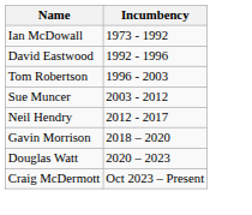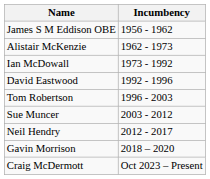 <table class="wikitable sortable">
 <tr>
 <th>Name</th>
 <th>Incumbency</th>
+</tr>
+<tr>
+<td>James S M Eddison OBE</td>
+<td>1956 - 1962</td>
+</tr>
+<tr>
+<td>Alistair McKenzie</td>
+<td>1962 - 1973</td>
 </tr>
 <tr>
 <td>Ian McDowall</td>
 <td>1973 - 1992</td>
 </tr>
 <tr>
 <td>David Eastwood</td>
 <td>1992 - 1996</td>
 </tr>
 <tr>
 <td>Tom Robertson</td>
 <td>1996 - 2003</td>
 </tr>
 <tr>
 <td>Sue Muncer</td>
 <td>2003 - 2012</td>
 </tr>
 <tr>
 <td>Neil Hendry</td>
 <td>2012 - 2017</td>
 </tr>
 <tr>
 <td>Gavin Morrison</td>
 <td>2018 – 2020</td>
 </tr>
 <tr>
-<td>Douglas Watt</td>
-<td>2020 – 2023</td>
-</tr>
-<tr>
 <td>Craig McDermott</td>
 <td>Oct 2023 – Present</td>
 </tr>
 </table>
